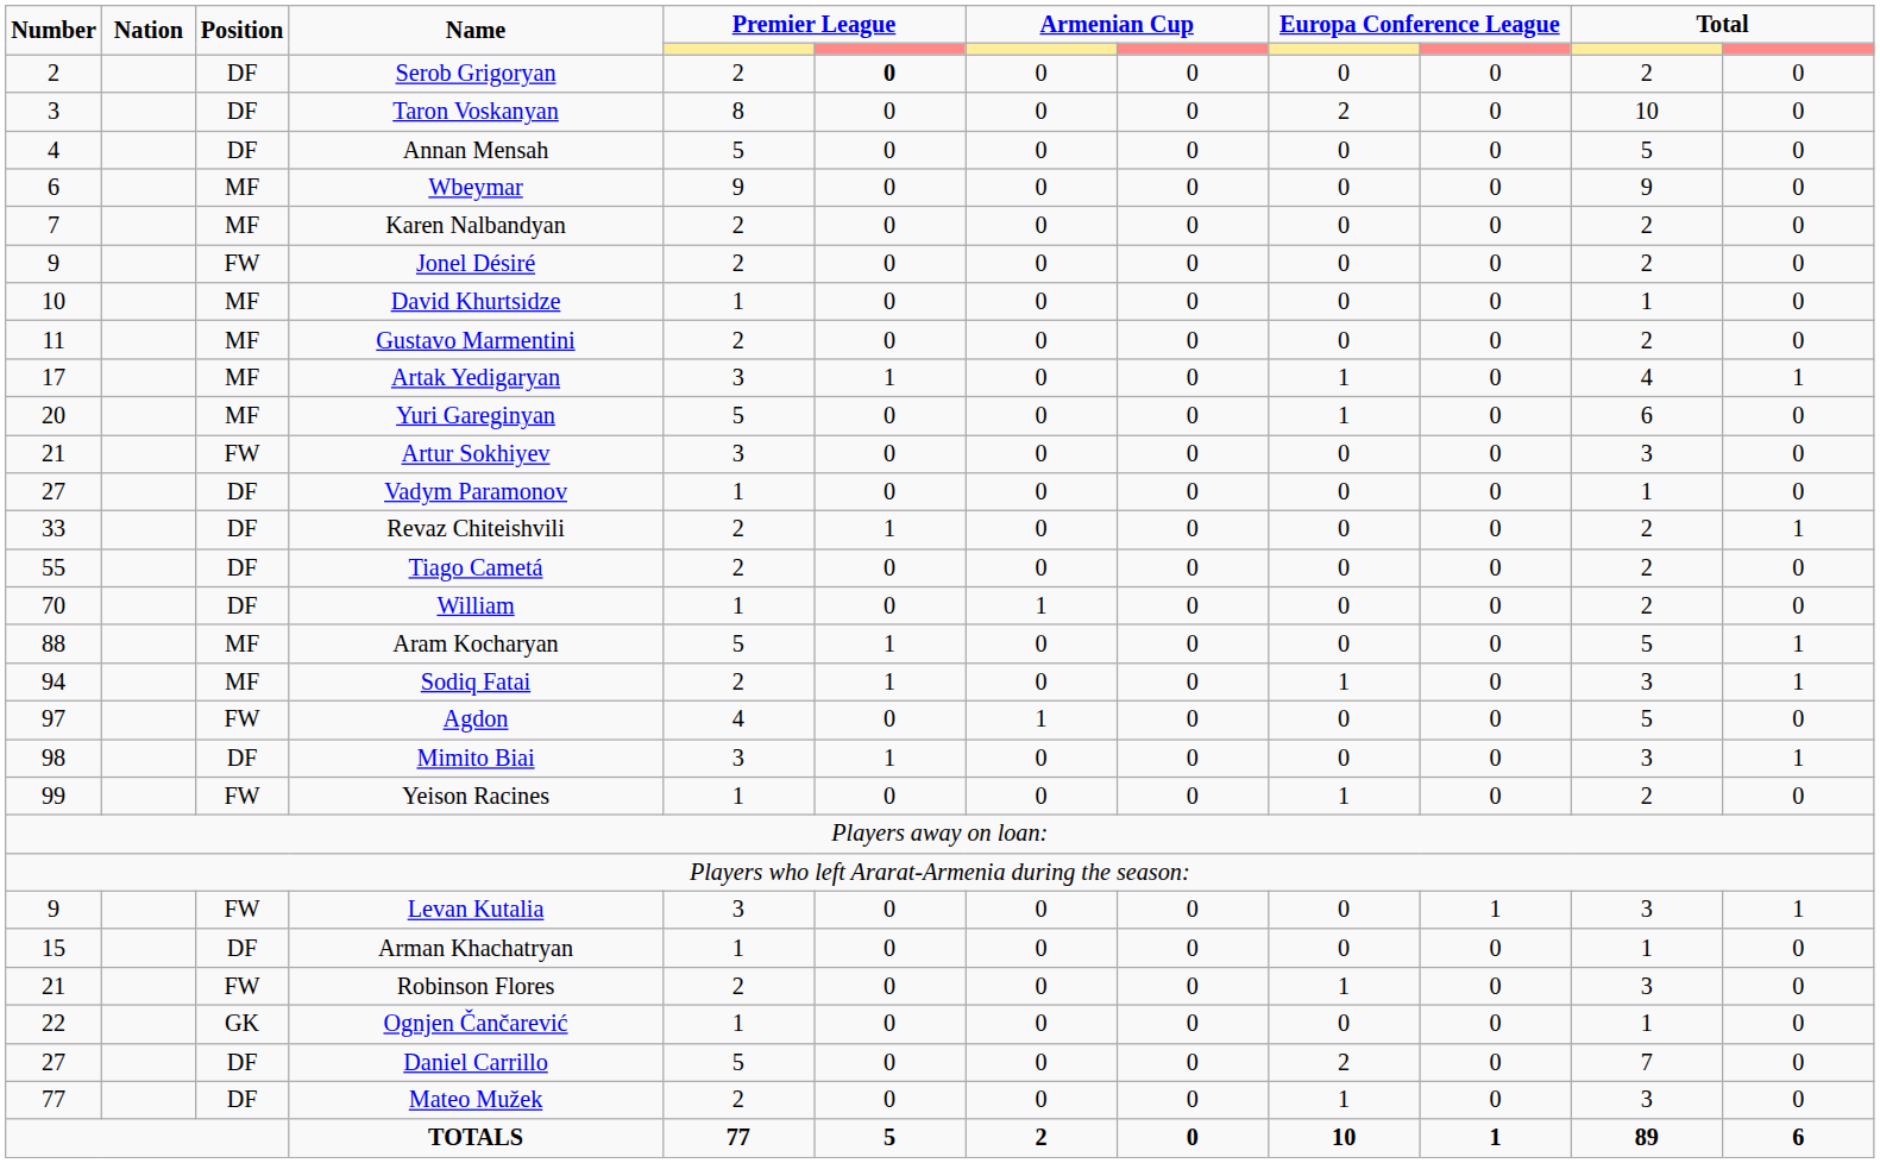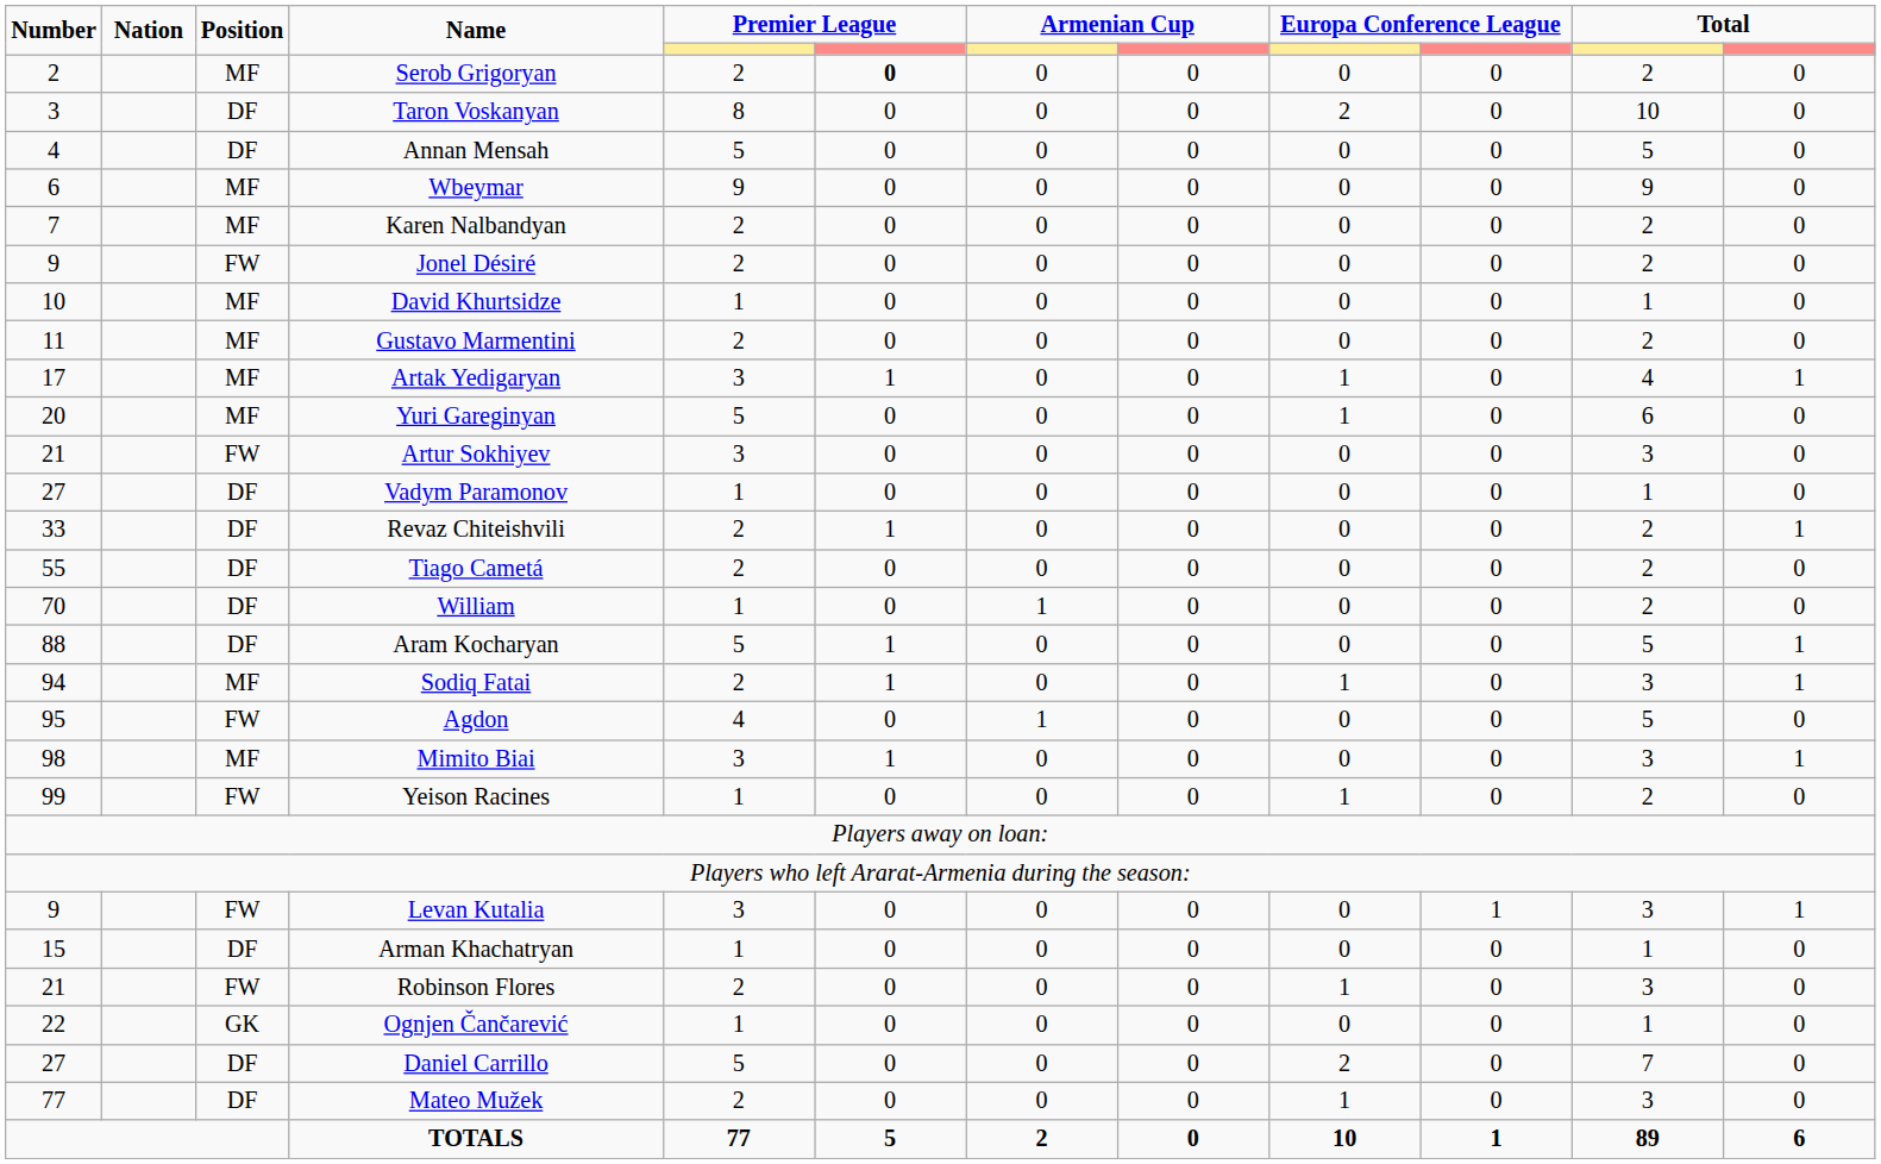 <table class="wikitable" style="text-align:center;">
 <tr>
 <td rowspan="2"  style="width:5%; text-align:center;"><strong>Number</strong></td>
 <td rowspan="2"  style="width:5%; text-align:center;"><strong>Nation</strong></td>
 <td rowspan="2"  style="width:5%; text-align:center;"><strong>Position</strong></td>
 <td rowspan="2"  style="width:20%; text-align:center;"><strong>Name</strong></td>
 <td colspan="2" style="text-align:center;"><strong><a href='#'>Premier League</a></strong></td>
 <td colspan="2" style="text-align:center;"><strong><a href='#'>Armenian Cup</a></strong></td>
 <td colspan="2" style="text-align:center;"><strong><a href='#'>Europa Conference League</a></strong></td>
 <td colspan="2" style="text-align:center;"><strong>Total</strong></td>
 </tr>
 <tr>
 <th style="width:60px; background:#fe9;"></th>
 <th style="width:60px; background:#ff8888;"></th>
 <th style="width:60px; background:#fe9;"></th>
 <th style="width:60px; background:#ff8888;"></th>
 <th style="width:60px; background:#fe9;"></th>
 <th style="width:60px; background:#ff8888;"></th>
 <th style="width:60px; background:#fe9;"></th>
 <th style="width:60px; background:#ff8888;"></th>
 </tr>
 <tr>
 <td>2</td>
 <td></td>
-<td>DF</td>
+<td>MF</td>
 <td><a href='#'>Serob Grigoryan</a></td>
 <td>2</td>
 <td><strong>0</strong></td>
 <td>0</td>
 <td>0</td>
 <td>0</td>
 <td>0</td>
 <td>2</td>
 <td>0</td>
 </tr>
 <tr>
 <td>3</td>
 <td></td>
 <td>DF</td>
 <td><a href='#'>Taron Voskanyan</a></td>
 <td>8</td>
 <td>0</td>
 <td>0</td>
 <td>0</td>
 <td>2</td>
 <td>0</td>
 <td>10</td>
 <td>0</td>
 </tr>
 <tr>
 <td>4</td>
 <td></td>
 <td>DF</td>
 <td>Annan Mensah</td>
 <td>5</td>
 <td>0</td>
 <td>0</td>
 <td>0</td>
 <td>0</td>
 <td>0</td>
 <td>5</td>
 <td>0</td>
 </tr>
 <tr>
 <td>6</td>
 <td></td>
 <td>MF</td>
 <td><a href='#'>Wbeymar</a></td>
 <td>9</td>
 <td>0</td>
 <td>0</td>
 <td>0</td>
 <td>0</td>
 <td>0</td>
 <td>9</td>
 <td>0</td>
 </tr>
 <tr>
 <td>7</td>
 <td></td>
 <td>MF</td>
 <td>Karen Nalbandyan</td>
 <td>2</td>
 <td>0</td>
 <td>0</td>
 <td>0</td>
 <td>0</td>
 <td>0</td>
 <td>2</td>
 <td>0</td>
 </tr>
 <tr>
 <td>9</td>
 <td></td>
 <td>FW</td>
 <td><a href='#'>Jonel Désiré</a></td>
 <td>2</td>
 <td>0</td>
 <td>0</td>
 <td>0</td>
 <td>0</td>
 <td>0</td>
 <td>2</td>
 <td>0</td>
 </tr>
 <tr>
 <td>10</td>
 <td></td>
 <td>MF</td>
 <td><a href='#'>David Khurtsidze</a></td>
 <td>1</td>
 <td>0</td>
 <td>0</td>
 <td>0</td>
 <td>0</td>
 <td>0</td>
 <td>1</td>
 <td>0</td>
 </tr>
 <tr>
 <td>11</td>
 <td></td>
 <td>MF</td>
 <td><a href='#'>Gustavo Marmentini</a></td>
 <td>2</td>
 <td>0</td>
 <td>0</td>
 <td>0</td>
 <td>0</td>
 <td>0</td>
 <td>2</td>
 <td>0</td>
 </tr>
 <tr>
 <td>17</td>
 <td></td>
 <td>MF</td>
 <td><a href='#'>Artak Yedigaryan</a></td>
 <td>3</td>
 <td>1</td>
 <td>0</td>
 <td>0</td>
 <td>1</td>
 <td>0</td>
 <td>4</td>
 <td>1</td>
 </tr>
 <tr>
 <td>20</td>
 <td></td>
 <td>MF</td>
 <td><a href='#'>Yuri Gareginyan</a></td>
 <td>5</td>
 <td>0</td>
 <td>0</td>
 <td>0</td>
 <td>1</td>
 <td>0</td>
 <td>6</td>
 <td>0</td>
 </tr>
 <tr>
 <td>21</td>
 <td></td>
 <td>FW</td>
 <td><a href='#'>Artur Sokhiyev</a></td>
 <td>3</td>
 <td>0</td>
 <td>0</td>
 <td>0</td>
 <td>0</td>
 <td>0</td>
 <td>3</td>
 <td>0</td>
 </tr>
 <tr>
 <td>27</td>
 <td></td>
 <td>DF</td>
 <td><a href='#'>Vadym Paramonov</a></td>
 <td>1</td>
 <td>0</td>
 <td>0</td>
 <td>0</td>
 <td>0</td>
 <td>0</td>
 <td>1</td>
 <td>0</td>
 </tr>
 <tr>
 <td>33</td>
 <td></td>
 <td>DF</td>
 <td>Revaz Chiteishvili</td>
 <td>2</td>
 <td>1</td>
 <td>0</td>
 <td>0</td>
 <td>0</td>
 <td>0</td>
 <td>2</td>
 <td>1</td>
 </tr>
 <tr>
 <td>55</td>
 <td></td>
 <td>DF</td>
 <td><a href='#'>Tiago Cametá</a></td>
 <td>2</td>
 <td>0</td>
 <td>0</td>
 <td>0</td>
 <td>0</td>
 <td>0</td>
 <td>2</td>
 <td>0</td>
 </tr>
 <tr>
 <td>70</td>
 <td></td>
 <td>DF</td>
 <td><a href='#'>William</a></td>
 <td>1</td>
 <td>0</td>
 <td>1</td>
 <td>0</td>
 <td>0</td>
 <td>0</td>
 <td>2</td>
 <td>0</td>
 </tr>
 <tr>
 <td>88</td>
 <td></td>
-<td>MF</td>
+<td>DF</td>
 <td>Aram Kocharyan</td>
 <td>5</td>
 <td>1</td>
 <td>0</td>
 <td>0</td>
 <td>0</td>
 <td>0</td>
 <td>5</td>
 <td>1</td>
 </tr>
 <tr>
 <td>94</td>
 <td></td>
 <td>MF</td>
 <td><a href='#'>Sodiq Fatai</a></td>
 <td>2</td>
 <td>1</td>
 <td>0</td>
 <td>0</td>
 <td>1</td>
 <td>0</td>
 <td>3</td>
 <td>1</td>
 </tr>
 <tr>
-<td>97</td>
+<td>95</td>
 <td></td>
 <td>FW</td>
 <td><a href='#'>Agdon</a></td>
 <td>4</td>
 <td>0</td>
 <td>1</td>
 <td>0</td>
 <td>0</td>
 <td>0</td>
 <td>5</td>
 <td>0</td>
 </tr>
 <tr>
 <td>98</td>
 <td></td>
-<td>DF</td>
+<td>MF</td>
 <td><a href='#'>Mimito Biai</a></td>
 <td>3</td>
 <td>1</td>
 <td>0</td>
 <td>0</td>
 <td>0</td>
 <td>0</td>
 <td>3</td>
 <td>1</td>
 </tr>
 <tr>
 <td>99</td>
 <td></td>
 <td>FW</td>
 <td>Yeison Racines</td>
 <td>1</td>
 <td>0</td>
 <td>0</td>
 <td>0</td>
 <td>1</td>
 <td>0</td>
 <td>2</td>
 <td>0</td>
 </tr>
 <tr>
 <td colspan="16"><em>Players away on loan:</em></td>
 </tr>
 <tr>
 <td colspan="16"><em>Players who left Ararat-Armenia during the season:</em></td>
 </tr>
 <tr>
 <td>9</td>
 <td></td>
 <td>FW</td>
 <td><a href='#'>Levan Kutalia</a></td>
 <td>3</td>
 <td>0</td>
 <td>0</td>
 <td>0</td>
 <td>0</td>
 <td>1</td>
 <td>3</td>
 <td>1</td>
 </tr>
 <tr>
 <td>15</td>
 <td></td>
 <td>DF</td>
 <td>Arman Khachatryan</td>
 <td>1</td>
 <td>0</td>
 <td>0</td>
 <td>0</td>
 <td>0</td>
 <td>0</td>
 <td>1</td>
 <td>0</td>
 </tr>
 <tr>
 <td>21</td>
 <td></td>
 <td>FW</td>
 <td>Robinson Flores</td>
 <td>2</td>
 <td>0</td>
 <td>0</td>
 <td>0</td>
 <td>1</td>
 <td>0</td>
 <td>3</td>
 <td>0</td>
 </tr>
 <tr>
 <td>22</td>
 <td></td>
 <td>GK</td>
 <td><a href='#'>Ognjen Čančarević</a></td>
 <td>1</td>
 <td>0</td>
 <td>0</td>
 <td>0</td>
 <td>0</td>
 <td>0</td>
 <td>1</td>
 <td>0</td>
 </tr>
 <tr>
 <td>27</td>
 <td></td>
 <td>DF</td>
 <td><a href='#'>Daniel Carrillo</a></td>
 <td>5</td>
 <td>0</td>
 <td>0</td>
 <td>0</td>
 <td>2</td>
 <td>0</td>
 <td>7</td>
 <td>0</td>
 </tr>
 <tr>
 <td>77</td>
 <td></td>
 <td>DF</td>
 <td><a href='#'>Mateo Mužek</a></td>
 <td>2</td>
 <td>0</td>
 <td>0</td>
 <td>0</td>
 <td>1</td>
 <td>0</td>
 <td>3</td>
 <td>0</td>
 </tr>
 <tr>
 <td colspan="3"></td>
 <td><strong>TOTALS</strong></td>
 <td><strong>77</strong></td>
 <td><strong>5</strong></td>
 <td><strong>2</strong></td>
 <td><strong>0</strong></td>
 <td><strong>10</strong></td>
 <td><strong>1</strong></td>
 <td><strong>89</strong></td>
 <td><strong>6</strong></td>
 </tr>
 </table>
